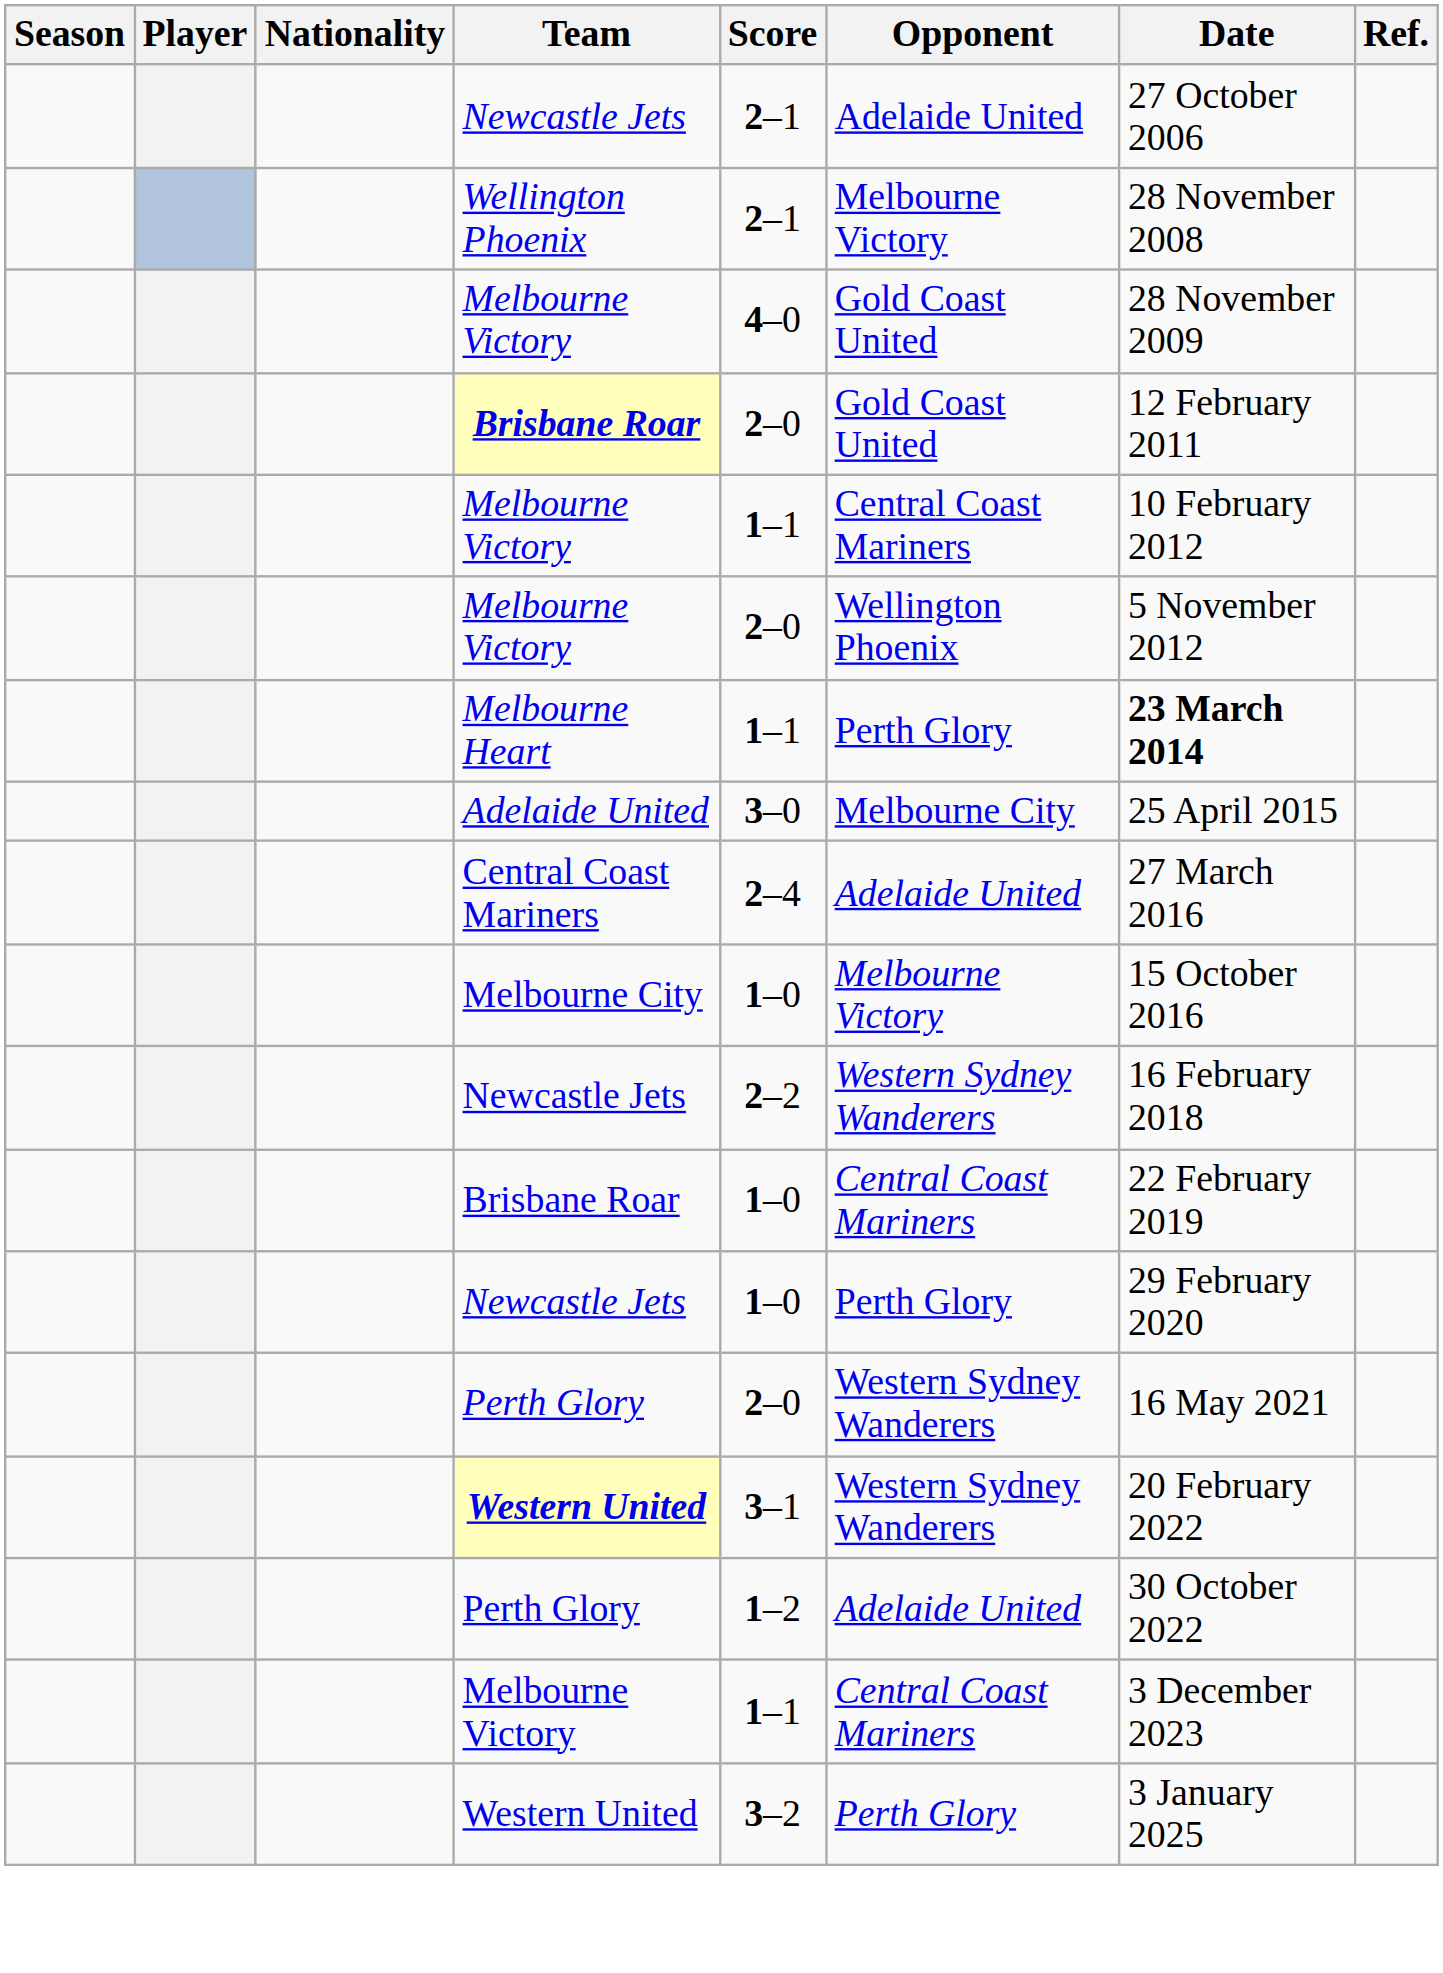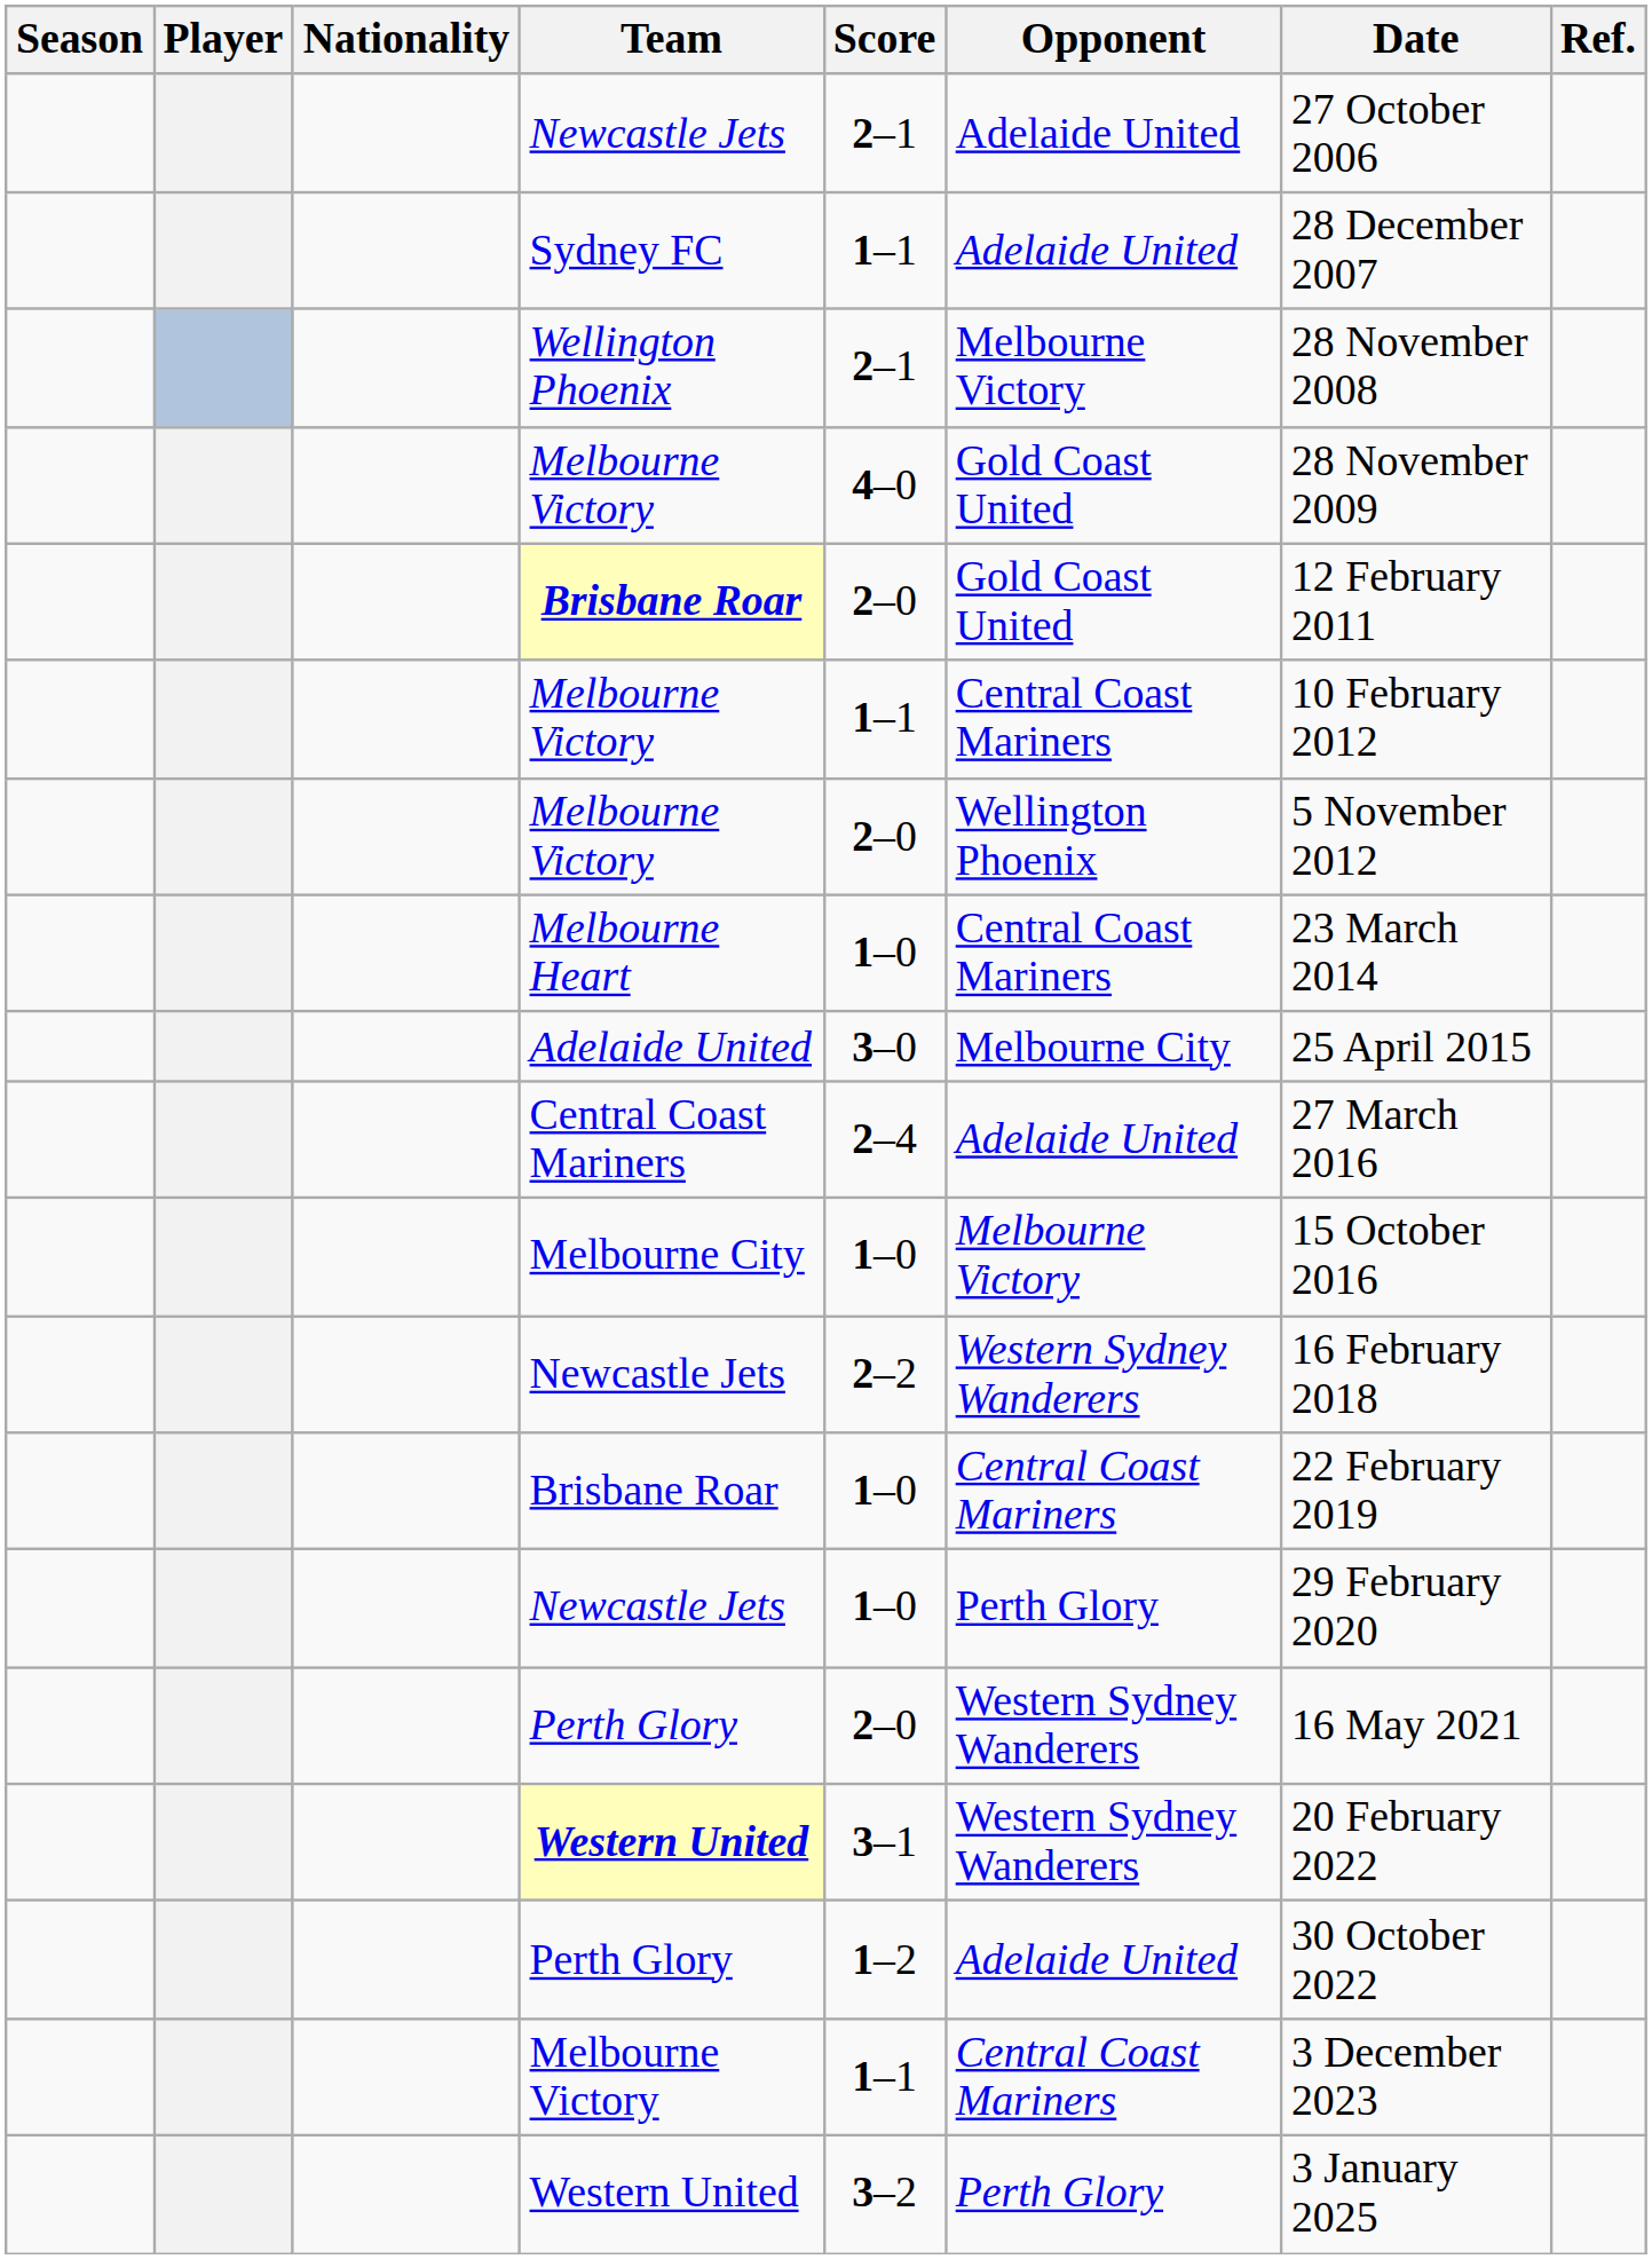 <table class="wikitable sortable plainrowheaders">
 <tr>
 <th>Season</th>
 <th>Player</th>
 <th>Nationality</th>
 <th>Team</th>
 <th class="unsortable">Score</th>
 <th>Opponent</th>
 <th>Date</th>
 <th class="unsortable">Ref.</th>
 </tr>
 <tr>
 <td></td>
 <th scope="row"></th>
 <td></td>
 <td><em><a href='#'>Newcastle Jets</a></em></td>
 <td align="center"><strong>2</strong>–1</td>
 <td><a href='#'>Adelaide United</a></td>
 <td>27 October 2006</td>
+<td align="center"></td>
+</tr>
+<tr>
+<td></td>
+<th scope="row"></th>
+<td></td>
+<td><a href='#'>Sydney FC</a></td>
+<td align="center"><strong>1</strong>–1</td>
+<td><em><a href='#'>Adelaide United</a></em></td>
+<td>28 December 2007</td>
 <td align="center"></td>
 </tr>
 <tr>
 <td></td>
 <th scope="row" style="background:#B0C4DE"> </th>
 <td></td>
 <td><em><a href='#'>Wellington Phoenix</a></em></td>
 <td align="center"><strong>2</strong>–1</td>
 <td><a href='#'>Melbourne Victory</a></td>
 <td>28 November 2008</td>
 <td align="center"></td>
 </tr>
 <tr>
 <td></td>
 <th scope="row"></th>
 <td></td>
 <td><em><a href='#'>Melbourne Victory</a></em></td>
 <td align="center"><strong>4</strong>–0</td>
 <td><a href='#'>Gold Coast United</a></td>
 <td>28 November 2009</td>
 <td align="center"></td>
 </tr>
 <tr>
 <td></td>
 <th scope="row"></th>
 <td></td>
 <th scope="row" style="background:#FFFFBB"><em><a href='#'>Brisbane Roar</a></em> </th>
 <td align="center"><strong>2</strong>–0</td>
 <td><a href='#'>Gold Coast United</a></td>
 <td>12 February 2011</td>
 <td align="center"></td>
 </tr>
 <tr>
 <td></td>
 <th scope="row"></th>
 <td></td>
 <td><em><a href='#'>Melbourne Victory</a></em></td>
 <td align="center"><strong>1</strong>–1</td>
 <td><a href='#'>Central Coast Mariners</a></td>
 <td>10 February 2012</td>
 <td align="center"></td>
 </tr>
 <tr>
 <td></td>
 <th scope="row"></th>
 <td></td>
 <td><em><a href='#'>Melbourne Victory</a></em></td>
 <td align="center"><strong>2</strong>–0</td>
 <td><a href='#'>Wellington Phoenix</a></td>
 <td>5 November 2012</td>
 <td align="center"></td>
 </tr>
 <tr>
 <td></td>
 <th scope="row"></th>
 <td></td>
 <td><em><a href='#'>Melbourne Heart</a></em></td>
-<td align="center"><strong>1</strong>–1</td>
-<td><a href='#'>Perth Glory</a></td>
-<td><strong>23 March 2014</strong></td>
+<td align="center"><strong>1</strong>–0</td>
+<td><a href='#'>Central Coast Mariners</a></td>
+<td>23 March 2014</td>
 <td align="center"></td>
 </tr>
 <tr>
 <td></td>
 <th scope="row"></th>
 <td></td>
 <td><em><a href='#'>Adelaide United</a></em></td>
 <td align="center"><strong>3</strong>–0</td>
 <td><a href='#'>Melbourne City</a></td>
 <td>25 April 2015</td>
 <td align="center"></td>
 </tr>
 <tr>
 <td></td>
 <th scope="row"></th>
 <td></td>
 <td><a href='#'>Central Coast Mariners</a></td>
 <td align="center"><strong>2</strong>–4</td>
 <td><em><a href='#'>Adelaide United</a></em></td>
 <td>27 March 2016</td>
 <td align="center"></td>
 </tr>
 <tr>
 <td></td>
 <th scope="row"></th>
 <td></td>
 <td><a href='#'>Melbourne City</a></td>
 <td align="center"><strong>1</strong>–0</td>
 <td><em><a href='#'>Melbourne Victory</a></em></td>
 <td>15 October 2016</td>
 <td align="center"></td>
 </tr>
 <tr>
 <td></td>
 <th scope="row"><strong></strong></th>
 <td></td>
 <td><a href='#'>Newcastle Jets</a></td>
 <td align="center"><strong>2</strong>–2</td>
 <td><em><a href='#'>Western Sydney Wanderers</a></em></td>
 <td>16 February 2018</td>
 <td align="center"></td>
 </tr>
 <tr>
 <td></td>
 <th scope="row"></th>
 <td></td>
 <td><a href='#'>Brisbane Roar</a></td>
 <td align="center"><strong>1</strong>–0</td>
 <td><em><a href='#'>Central Coast Mariners</a></em></td>
 <td>22 February 2019</td>
 <td align="center"></td>
 </tr>
 <tr>
 <td></td>
 <th scope="row"></th>
 <td></td>
 <td><em><a href='#'>Newcastle Jets</a></em></td>
 <td align="center"><strong>1</strong>–0</td>
 <td><a href='#'>Perth Glory</a></td>
 <td>29 February 2020</td>
 <td align="center"></td>
 </tr>
 <tr>
 <td></td>
 <th scope="row"></th>
 <td></td>
 <td><em><a href='#'>Perth Glory</a></em></td>
 <td align="center"><strong>2</strong>–0</td>
 <td><a href='#'>Western Sydney Wanderers</a></td>
 <td>16 May 2021</td>
 <td align="center"></td>
 </tr>
 <tr>
 <td></td>
 <th scope="row"><strong></strong></th>
 <td></td>
 <th scope="row" style="background:#FFFFBB"><em><a href='#'>Western United</a></em> </th>
 <td align="center"><strong>3</strong>–1</td>
 <td><a href='#'>Western Sydney Wanderers</a></td>
 <td>20 February 2022</td>
 <td align="center"></td>
 </tr>
 <tr>
 <td></td>
 <th scope="row"></th>
 <td></td>
 <td><a href='#'>Perth Glory</a></td>
 <td align="center"><strong>1</strong>–2</td>
 <td><em><a href='#'>Adelaide United</a></em></td>
 <td>30 October 2022</td>
 <td align="center"></td>
 </tr>
 <tr>
 <td></td>
 <th scope="row"><strong></strong></th>
 <td></td>
 <td><a href='#'>Melbourne Victory</a></td>
 <td align="center"><strong>1</strong>–1</td>
 <td><em><a href='#'>Central Coast Mariners</a></em></td>
 <td>3 December 2023</td>
 <td align="center"></td>
 </tr>
 <tr>
 <td></td>
 <th scope="row"><strong></strong></th>
 <td></td>
 <td><a href='#'>Western United</a></td>
 <td align="center"><strong>3</strong>–2</td>
 <td><em><a href='#'>Perth Glory</a></em></td>
 <td>3 January 2025</td>
 <td align="center"></td>
 </tr>
 </table>
